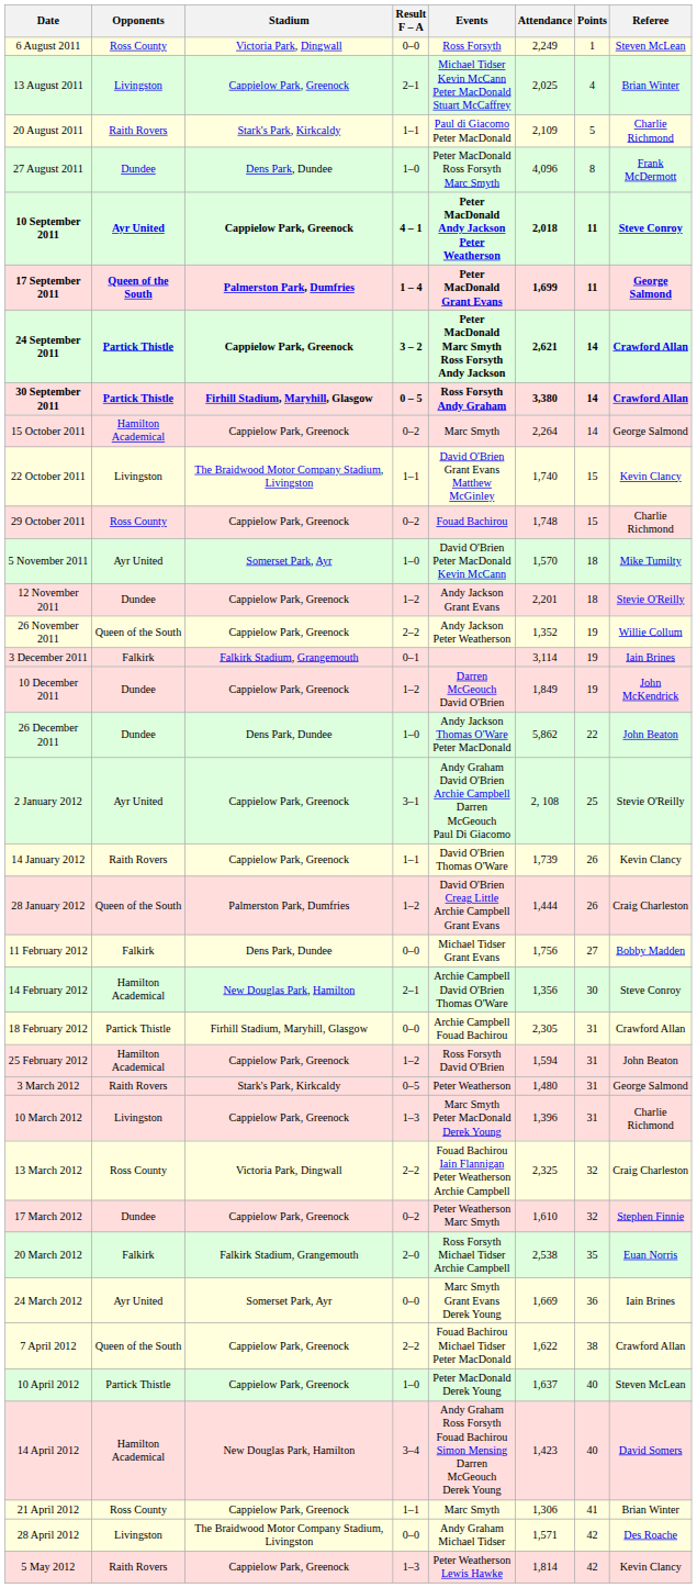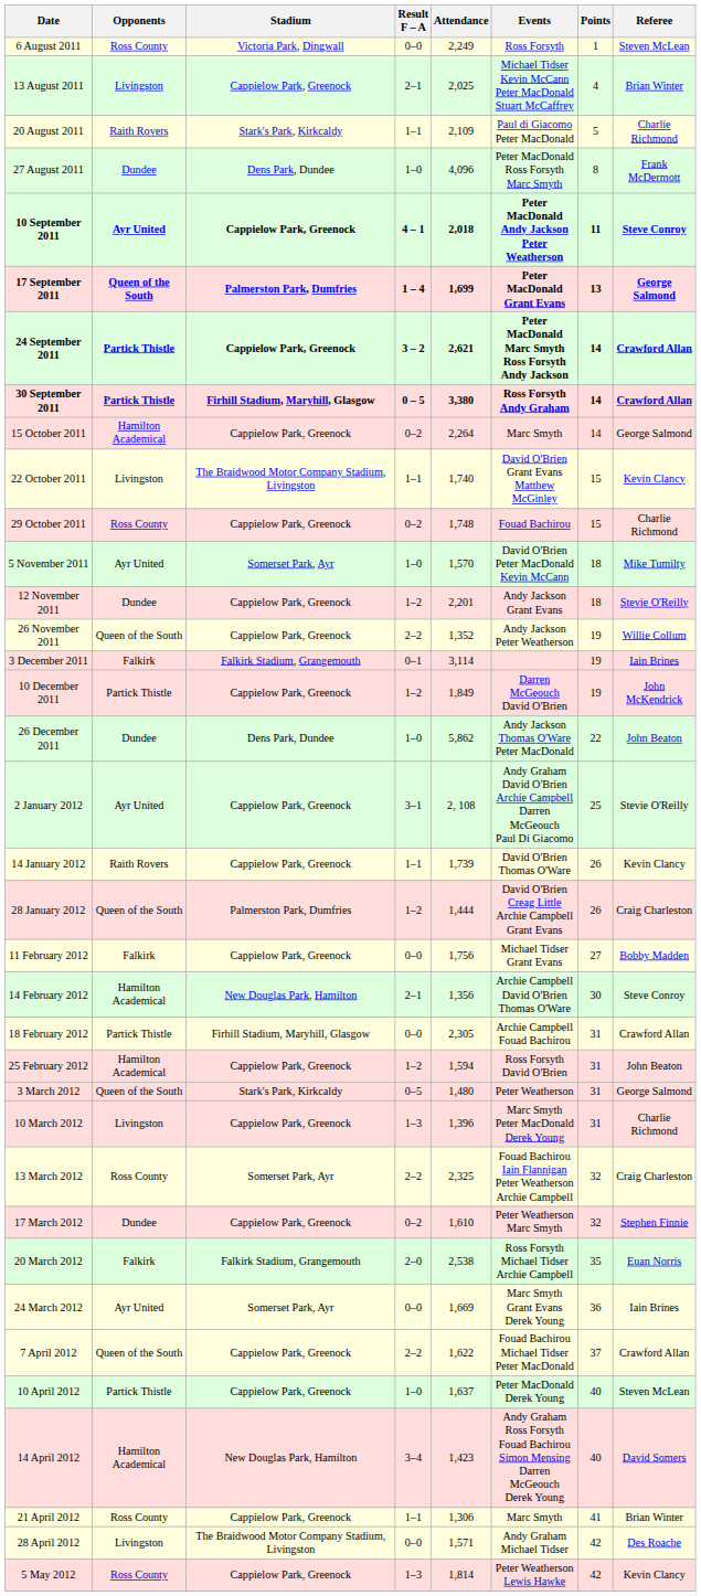 <table class="wikitable" style="text-align:center; font-size:88%">
 <tr>
 <th>Date</th>
 <th>Opponents</th>
 <th>Stadium</th>
 <th>Result <br> F – A</th>
+<th>Attendance</th>
 <th>Events</th>
-<th>Attendance</th>
 <th>Points</th>
 <th>Referee</th>
 </tr>
 <tr style="background:#ffd;">
 <td>6 August 2011</td>
 <td><a href='#'>Ross County</a></td>
 <td><a href='#'>Victoria Park</a>, <a href='#'>Dingwall</a></td>
 <td>0–0</td>
+<td>2,249</td>
 <td><a href='#'>Ross Forsyth</a> </td>
-<td>2,249</td>
 <td>1</td>
 <td><a href='#'>Steven McLean</a></td>
 </tr>
 <tr style="background:#dfd;">
 <td>13 August 2011</td>
 <td><a href='#'>Livingston</a></td>
 <td><a href='#'>Cappielow Park</a>, <a href='#'>Greenock</a></td>
 <td>2–1</td>
+<td>2,025</td>
 <td><a href='#'>Michael Tidser</a>  <br> <a href='#'>Kevin McCann</a>  <br> <a href='#'>Peter MacDonald</a>  <br> <a href='#'>Stuart McCaffrey</a>  </td>
-<td>2,025</td>
 <td>4</td>
 <td><a href='#'>Brian Winter</a></td>
 </tr>
 <tr style="background:#ffd;">
 <td>20 August 2011</td>
 <td><a href='#'>Raith Rovers</a></td>
 <td><a href='#'>Stark's Park</a>, <a href='#'>Kirkcaldy</a></td>
 <td>1–1</td>
+<td>2,109</td>
 <td><a href='#'>Paul di Giacomo</a>  <br> Peter MacDonald </td>
-<td>2,109</td>
 <td>5</td>
 <td><a href='#'>Charlie Richmond</a></td>
 </tr>
 <tr style="background:#dfd;">
 <td>27 August 2011</td>
 <td><a href='#'>Dundee</a></td>
 <td><a href='#'>Dens Park</a>, Dundee</td>
 <td>1–0</td>
+<td>4,096</td>
 <td>Peter MacDonald  <br> Ross Forsyth  <br> <a href='#'>Marc Smyth</a> </td>
-<td>4,096</td>
 <td>8</td>
 <td><a href='#'>Frank McDermott</a></td>
 </tr>
 <tr style="background:#dfd;">
 <td><strong>10 September 2011</strong></td>
 <td><strong><a href='#'>Ayr United</a></strong></td>
 <td><strong>Cappielow Park, Greenock</strong></td>
 <td><strong>4 – 1 </strong></td>
+<td><strong>2,018</strong></td>
 <td><strong>Peter MacDonald  <br> <a href='#'>Andy Jackson</a>  <br> <a href='#'>Peter Weatherson</a> </strong></td>
-<td><strong>2,018</strong></td>
 <td><strong>11</strong></td>
 <td><strong><a href='#'>Steve Conroy</a></strong></td>
 </tr>
 <tr style="background:#fdd;">
 <td><strong>17 September 2011</strong></td>
 <td><strong><a href='#'>Queen of the South</a></strong></td>
 <td><strong><a href='#'>Palmerston Park</a>, <a href='#'>Dumfries</a></strong></td>
 <td><strong>1 – 4 </strong></td>
+<td><strong>1,699</strong></td>
 <td><strong>Peter MacDonald  <br> <a href='#'>Grant Evans</a> </strong></td>
-<td><strong>1,699</strong></td>
-<td><strong>11</strong></td>
+<td><strong>13</strong></td>
 <td><strong><a href='#'>George Salmond</a></strong></td>
 </tr>
 <tr style="background:#dfd;">
 <td><strong>24 September 2011</strong></td>
 <td><strong><a href='#'>Partick Thistle</a></strong></td>
 <td><strong>Cappielow Park, Greenock</strong></td>
 <td><strong>3 – 2 </strong></td>
+<td><strong>2,621</strong></td>
 <td><strong>Peter MacDonald   <br> Marc Smyth  <br> Ross Forsyth  <br> Andy Jackson </strong></td>
-<td><strong>2,621</strong></td>
 <td><strong>14</strong></td>
 <td><strong><a href='#'>Crawford Allan</a></strong></td>
 </tr>
 <tr style="background:#fdd;">
 <td><strong>30 September 2011</strong></td>
 <td><strong><a href='#'>Partick Thistle</a></strong></td>
 <td><strong><a href='#'>Firhill Stadium</a>, <a href='#'>Maryhill</a>, Glasgow</strong></td>
 <td><strong>0 – 5 </strong></td>
+<td><strong>3,380</strong></td>
 <td><strong>Ross Forsyth  <br> <a href='#'>Andy Graham</a> </strong></td>
-<td><strong>3,380</strong></td>
 <td><strong>14</strong></td>
 <td><strong><a href='#'>Crawford Allan</a></strong></td>
 </tr>
 <tr style="background:#fdd;">
 <td>15 October 2011</td>
 <td><a href='#'>Hamilton Academical</a></td>
 <td>Cappielow Park, Greenock</td>
 <td>0–2</td>
+<td>2,264</td>
 <td>Marc Smyth </td>
-<td>2,264</td>
 <td>14</td>
 <td>George Salmond</td>
 </tr>
 <tr style="background:#ffd;">
 <td>22 October 2011</td>
 <td>Livingston</td>
 <td><a href='#'>The Braidwood Motor Company Stadium</a>, <a href='#'>Livingston</a></td>
 <td>1–1</td>
+<td>1,740</td>
 <td><a href='#'>David O'Brien</a>  <br> Grant Evans  <br> <a href='#'>Matthew McGinley</a> </td>
-<td>1,740</td>
 <td>15</td>
 <td><a href='#'>Kevin Clancy</a></td>
 </tr>
 <tr style="background:#fdd;">
 <td>29 October 2011</td>
 <td><a href='#'>Ross County</a></td>
 <td>Cappielow Park, Greenock</td>
 <td>0–2</td>
+<td>1,748</td>
 <td><a href='#'>Fouad Bachirou</a> </td>
-<td>1,748</td>
 <td>15</td>
 <td>Charlie Richmond</td>
 </tr>
 <tr style="background:#dfd;">
 <td>5 November 2011</td>
 <td>Ayr United</td>
 <td><a href='#'>Somerset Park</a>, <a href='#'>Ayr</a></td>
 <td>1–0</td>
+<td>1,570</td>
 <td>David O'Brien  <br> Peter MacDonald  <br> <a href='#'>Kevin McCann</a> </td>
-<td>1,570</td>
 <td>18</td>
 <td><a href='#'>Mike Tumilty</a></td>
 </tr>
 <tr style="background:#fdd;">
 <td>12 November 2011</td>
 <td>Dundee</td>
 <td>Cappielow Park, Greenock</td>
 <td>1–2</td>
+<td>2,201</td>
 <td>Andy Jackson  <br> Grant Evans </td>
-<td>2,201</td>
 <td>18</td>
 <td><a href='#'>Stevie O'Reilly</a></td>
 </tr>
 <tr style="background:#ffd;">
 <td>26 November 2011</td>
 <td>Queen of the South</td>
 <td>Cappielow Park, Greenock</td>
 <td>2–2</td>
+<td>1,352</td>
 <td>Andy Jackson  <br> Peter Weatherson </td>
-<td>1,352</td>
 <td>19</td>
 <td><a href='#'>Willie Collum</a></td>
 </tr>
 <tr style="background:#fdd;">
 <td>3 December 2011</td>
 <td>Falkirk</td>
 <td><a href='#'>Falkirk Stadium</a>, <a href='#'>Grangemouth</a></td>
 <td>0–1</td>
+<td>3,114</td>
 <td></td>
-<td>3,114</td>
 <td>19</td>
 <td><a href='#'>Iain Brines</a></td>
 </tr>
 <tr style="background:#fdd;">
 <td>10 December 2011</td>
-<td>Dundee</td>
+<td>Partick Thistle</td>
 <td>Cappielow Park, Greenock</td>
 <td>1–2</td>
+<td>1,849</td>
 <td><a href='#'>Darren McGeouch</a>  <br> David O'Brien </td>
-<td>1,849</td>
 <td>19</td>
 <td><a href='#'>John McKendrick</a></td>
 </tr>
 <tr style="background:#dfd;">
 <td>26 December 2011</td>
 <td>Dundee</td>
 <td>Dens Park, Dundee</td>
 <td>1–0</td>
+<td>5,862</td>
 <td>Andy Jackson  <br> <a href='#'>Thomas O'Ware</a>  <br> Peter MacDonald </td>
-<td>5,862</td>
 <td>22</td>
 <td><a href='#'>John Beaton</a></td>
 </tr>
 <tr style="background:#dfd;">
 <td>2 January 2012</td>
 <td>Ayr United</td>
 <td>Cappielow Park, Greenock</td>
 <td>3–1</td>
+<td>2, 108</td>
 <td>Andy Graham  <br> David O'Brien  <br> <a href='#'>Archie Campbell</a>  <br> Darren McGeouch  <br> Paul Di Giacomo </td>
-<td>2, 108</td>
 <td>25</td>
 <td>Stevie O'Reilly</td>
 </tr>
 <tr style="background:#ffd;">
 <td>14 January 2012</td>
 <td>Raith Rovers</td>
 <td>Cappielow Park, Greenock</td>
 <td>1–1</td>
+<td>1,739</td>
 <td>David O'Brien   <br> Thomas O'Ware </td>
-<td>1,739</td>
 <td>26</td>
 <td>Kevin Clancy</td>
 </tr>
 <tr style="background:#fdd;">
 <td>28 January 2012</td>
 <td>Queen of the South</td>
 <td>Palmerston Park, Dumfries</td>
 <td>1–2</td>
+<td>1,444</td>
 <td>David O'Brien  <br> <a href='#'>Creag Little</a>  <br> Archie Campbell  <br> Grant Evans </td>
-<td>1,444</td>
 <td>26</td>
 <td>Craig Charleston</td>
 </tr>
 <tr style="background:#ffd;">
 <td>11 February 2012</td>
 <td>Falkirk</td>
-<td>Dens Park, Dundee</td>
+<td>Cappielow Park, Greenock</td>
 <td>0–0</td>
+<td>1,756</td>
 <td>Michael Tidser  <br> Grant Evans </td>
-<td>1,756</td>
 <td>27</td>
 <td><a href='#'>Bobby Madden</a></td>
 </tr>
 <tr style="background:#dfd;">
 <td>14 February 2012</td>
 <td>Hamilton Academical</td>
 <td><a href='#'>New Douglas Park</a>, <a href='#'>Hamilton</a></td>
 <td>2–1</td>
+<td>1,356</td>
 <td>Archie Campbell  <br> David O'Brien  <br> Thomas O'Ware </td>
-<td>1,356</td>
 <td>30</td>
 <td>Steve Conroy</td>
 </tr>
 <tr style="background:#ffd;">
 <td>18 February 2012</td>
 <td>Partick Thistle</td>
 <td>Firhill Stadium, Maryhill, Glasgow</td>
 <td>0–0</td>
+<td>2,305</td>
 <td>Archie Campbell  <br> Fouad Bachirou </td>
-<td>2,305</td>
 <td>31</td>
 <td>Crawford Allan</td>
 </tr>
 <tr style="background:#fdd;">
 <td>25 February 2012</td>
 <td>Hamilton Academical</td>
 <td>Cappielow Park, Greenock</td>
 <td>1–2</td>
+<td>1,594</td>
 <td>Ross Forsyth  <br> David O'Brien </td>
-<td>1,594</td>
 <td>31</td>
 <td>John Beaton</td>
 </tr>
 <tr style="background:#fdd;">
 <td>3 March 2012</td>
-<td>Raith Rovers</td>
+<td>Queen of the South</td>
 <td>Stark's Park, Kirkcaldy</td>
 <td>0–5</td>
+<td>1,480</td>
 <td>Peter Weatherson </td>
-<td>1,480</td>
 <td>31</td>
 <td>George Salmond</td>
 </tr>
 <tr style="background:#fdd;">
 <td>10 March 2012</td>
 <td>Livingston</td>
 <td>Cappielow Park, Greenock</td>
 <td>1–3</td>
+<td>1,396</td>
 <td>Marc Smyth  <br> Peter MacDonald  <br> <a href='#'>Derek Young</a> </td>
-<td>1,396</td>
 <td>31</td>
 <td>Charlie Richmond</td>
 </tr>
 <tr style="background:#ffd;">
 <td>13 March 2012</td>
 <td>Ross County</td>
-<td>Victoria Park, Dingwall</td>
+<td>Somerset Park, Ayr</td>
 <td>2–2</td>
+<td>2,325</td>
 <td>Fouad Bachirou  <br> <a href='#'>Iain Flannigan</a>  <br> Peter Weatherson   <br> Archie Campbell  </td>
-<td>2,325</td>
 <td>32</td>
 <td>Craig Charleston</td>
 </tr>
 <tr style="background:#fdd;">
 <td>17 March 2012</td>
 <td>Dundee</td>
 <td>Cappielow Park, Greenock</td>
 <td>0–2</td>
+<td>1,610</td>
 <td>Peter Weatherson  <br> Marc Smyth </td>
-<td>1,610</td>
 <td>32</td>
 <td><a href='#'>Stephen Finnie</a></td>
 </tr>
 <tr style="background:#dfd;">
 <td>20 March 2012</td>
 <td>Falkirk</td>
 <td>Falkirk Stadium, Grangemouth</td>
 <td>2–0</td>
+<td>2,538</td>
 <td>Ross Forsyth  <br> Michael Tidser  <br> Archie Campbell </td>
-<td>2,538</td>
 <td>35</td>
 <td><a href='#'>Euan Norris</a></td>
 </tr>
 <tr style="background:#ffd;">
 <td>24 March 2012</td>
 <td>Ayr United</td>
 <td>Somerset Park, Ayr</td>
 <td>0–0</td>
+<td>1,669</td>
 <td>Marc Smyth  <br> Grant Evans  <br> Derek Young </td>
-<td>1,669</td>
 <td>36</td>
 <td>Iain Brines</td>
 </tr>
 <tr style="background:#ffd;">
 <td>7 April 2012</td>
 <td>Queen of the South</td>
 <td>Cappielow Park, Greenock</td>
 <td>2–2</td>
+<td>1,622</td>
 <td>Fouad Bachirou  <br> Michael Tidser  <br> Peter MacDonald </td>
-<td>1,622</td>
-<td>38</td>
+<td>37</td>
 <td>Crawford Allan</td>
 </tr>
 <tr style="background:#dfd;">
 <td>10 April 2012</td>
 <td>Partick Thistle</td>
 <td>Cappielow Park, Greenock</td>
 <td>1–0</td>
+<td>1,637</td>
 <td>Peter MacDonald  <br> Derek Young </td>
-<td>1,637</td>
 <td>40</td>
 <td>Steven McLean</td>
 </tr>
 <tr style="background:#fdd;">
 <td>14 April 2012</td>
 <td>Hamilton Academical</td>
 <td>New Douglas Park, Hamilton</td>
 <td>3–4</td>
+<td>1,423</td>
 <td>Andy Graham  <br> Ross Forsyth  <br> Fouad Bachirou  <br> <a href='#'>Simon Mensing</a>  <br> Darren McGeouch  <br> Derek Young </td>
-<td>1,423</td>
 <td>40</td>
 <td><a href='#'>David Somers</a></td>
 </tr>
 <tr style="background:#ffd;">
 <td>21 April 2012</td>
 <td>Ross County</td>
 <td>Cappielow Park, Greenock</td>
 <td>1–1</td>
+<td>1,306</td>
 <td>Marc Smyth </td>
-<td>1,306</td>
 <td>41</td>
 <td>Brian Winter</td>
 </tr>
 <tr style="background:#ffd;">
 <td>28 April 2012</td>
 <td>Livingston</td>
 <td>The Braidwood Motor Company Stadium, Livingston</td>
 <td>0–0</td>
+<td>1,571</td>
 <td>Andy Graham  <br> Michael Tidser </td>
-<td>1,571</td>
 <td>42</td>
 <td><a href='#'>Des Roache</a></td>
 </tr>
 <tr style="background:#fdd;">
 <td>5 May 2012</td>
-<td>Raith Rovers</td>
+<td><a href='#'>Ross County</a></td>
 <td>Cappielow Park, Greenock</td>
 <td>1–3</td>
+<td>1,814</td>
 <td>Peter Weatherson  <br> <a href='#'>Lewis Hawke</a> </td>
-<td>1,814</td>
 <td>42</td>
 <td>Kevin Clancy</td>
 </tr>
 </table>
